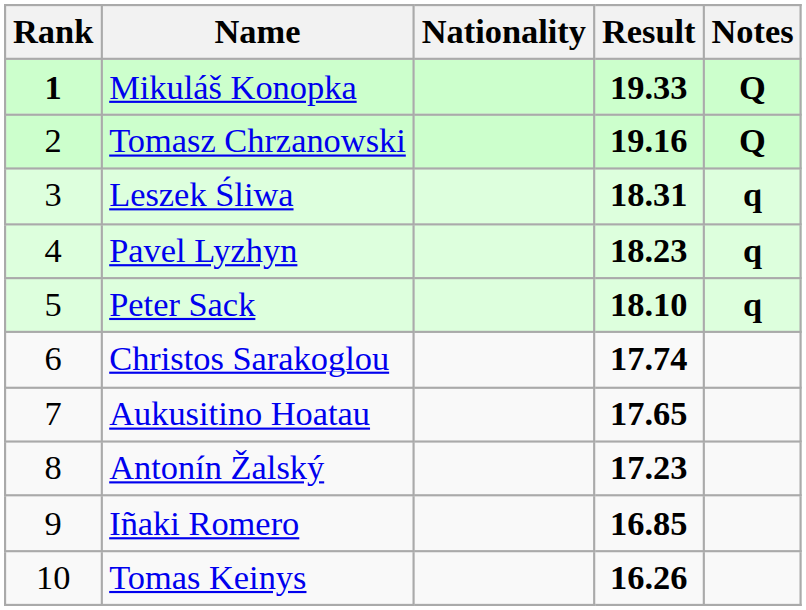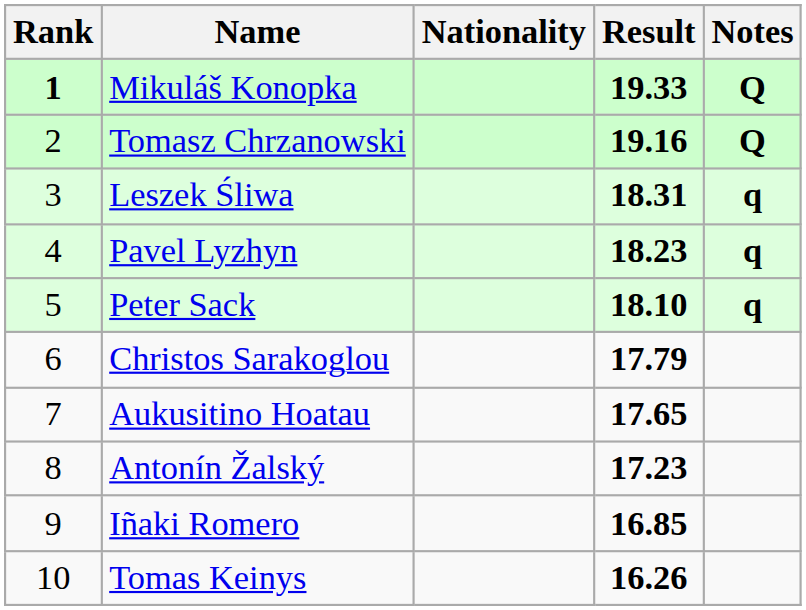 <table class="wikitable sortable" style="text-align:center">
 <tr>
 <th>Rank</th>
 <th>Name</th>
 <th>Nationality</th>
 <th>Result</th>
 <th>Notes</th>
 </tr>
 <tr bgcolor=ccffcc>
 <td><strong>1</strong></td>
 <td align=left><a href='#'>Mikuláš Konopka</a></td>
 <td align=left></td>
 <td><strong>19.33</strong></td>
 <td><strong>Q</strong></td>
 </tr>
 <tr bgcolor=ccffcc>
 <td>2</td>
 <td align=left><a href='#'>Tomasz Chrzanowski</a></td>
 <td align=left></td>
 <td><strong>19.16</strong></td>
 <td><strong>Q</strong></td>
 </tr>
 <tr bgcolor=ddffdd>
 <td>3</td>
 <td align=left><a href='#'>Leszek Śliwa</a></td>
 <td align=left></td>
 <td><strong>18.31</strong></td>
 <td><strong>q</strong></td>
 </tr>
 <tr bgcolor=ddffdd>
 <td>4</td>
 <td align=left><a href='#'>Pavel Lyzhyn</a></td>
 <td align=left></td>
 <td><strong>18.23</strong></td>
 <td><strong>q</strong></td>
 </tr>
 <tr bgcolor=ddffdd>
 <td>5</td>
 <td align=left><a href='#'>Peter Sack</a></td>
 <td align=left></td>
 <td><strong>18.10</strong></td>
 <td><strong>q</strong></td>
 </tr>
 <tr>
 <td>6</td>
 <td align=left><a href='#'>Christos Sarakoglou</a></td>
 <td align=left></td>
-<td><strong>17.74</strong></td>
+<td><strong>17.79</strong></td>
 <td></td>
 </tr>
 <tr>
 <td>7</td>
 <td align=left><a href='#'>Aukusitino Hoatau</a></td>
 <td align=left></td>
 <td><strong>17.65</strong></td>
 <td></td>
 </tr>
 <tr>
 <td>8</td>
 <td align=left><a href='#'>Antonín Žalský</a></td>
 <td align=left></td>
 <td><strong>17.23</strong></td>
 <td></td>
 </tr>
 <tr>
 <td>9</td>
 <td align=left><a href='#'>Iñaki Romero</a></td>
 <td align=left></td>
 <td><strong>16.85</strong></td>
 <td></td>
 </tr>
 <tr>
 <td>10</td>
 <td align=left><a href='#'>Tomas Keinys</a></td>
 <td align=left></td>
 <td><strong>16.26</strong></td>
 <td></td>
 </tr>
 </table>
